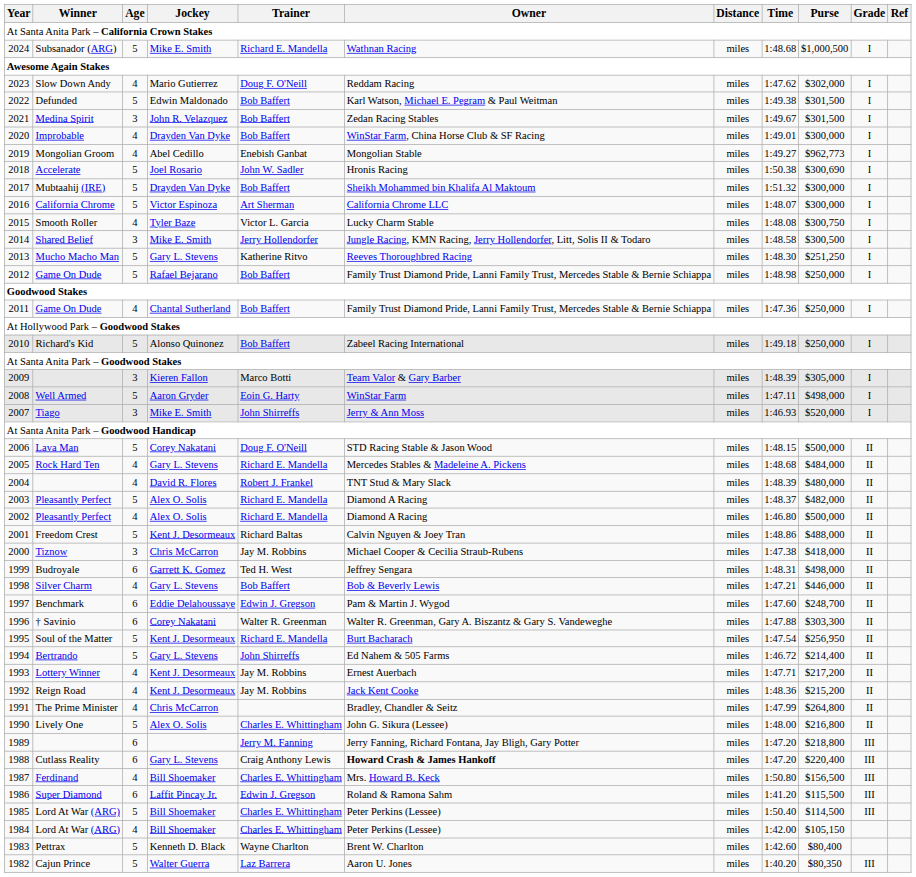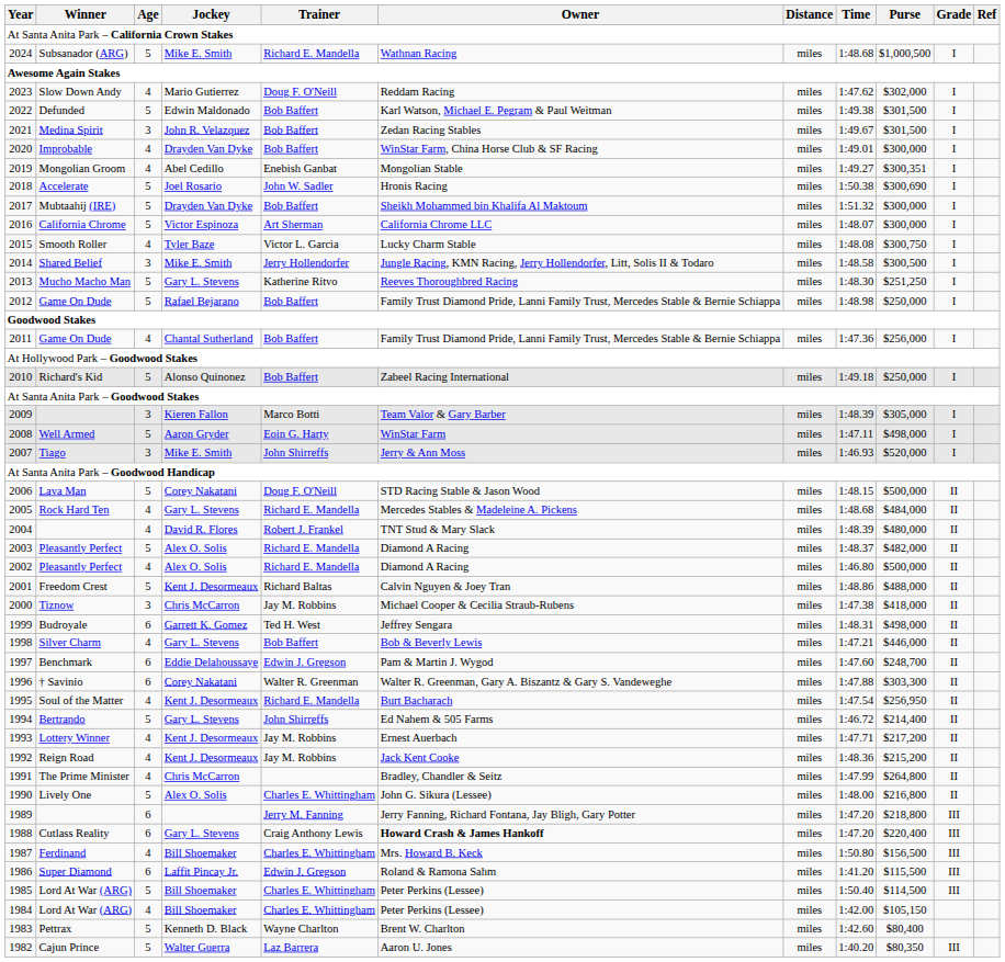 <table class="wikitable sortable">
 <tr>
 <th>Year</th>
 <th>Winner</th>
 <th>Age</th>
 <th>Jockey</th>
 <th>Trainer</th>
 <th>Owner</th>
 <th>Distance</th>
 <th>Time</th>
 <th>Purse</th>
 <th>Grade</th>
 <th>Ref</th>
 </tr>
 <tr style="font-size:90%; background-color:white">
 <td align="left" colspan=11>At Santa Anita Park – <strong>California Crown Stakes</strong></td>
 </tr>
 <tr style="font-size:90%;">
 <td align=center>2024</td>
 <td>Subsanador (<a href='#'>ARG</a>)</td>
 <td align=center>5</td>
 <td><a href='#'>Mike E. Smith</a></td>
 <td><a href='#'>Richard E. Mandella</a></td>
 <td><a href='#'>Wathnan Racing</a></td>
 <td align=center> miles</td>
 <td align=center>1:48.68</td>
 <td align=center>$1,000,500</td>
 <td align=center>I</td>
 <td></td>
 </tr>
 <tr style="font-size:90%; background-color:white">
 <td align="left" colspan=11><strong>Awesome Again Stakes</strong></td>
 </tr>
 <tr style="font-size:90%;">
 <td align=center>2023</td>
 <td>Slow Down Andy</td>
 <td align=center>4</td>
 <td>Mario Gutierrez</td>
 <td><a href='#'>Doug F. O'Neill</a></td>
 <td>Reddam Racing</td>
 <td align=center> miles</td>
 <td align=center>1:47.62</td>
 <td align=center>$302,000</td>
 <td align=center>I</td>
 <td></td>
 </tr>
 <tr style="font-size:90%;">
 <td align=center>2022</td>
 <td>Defunded</td>
 <td align=center>5</td>
 <td>Edwin Maldonado</td>
 <td><a href='#'>Bob Baffert</a></td>
 <td>Karl Watson, <a href='#'>Michael E. Pegram</a> & Paul Weitman</td>
 <td align=center> miles</td>
 <td align=center>1:49.38</td>
 <td align=center>$301,500</td>
 <td align=center>I</td>
 <td></td>
 </tr>
 <tr style="font-size:90%;">
 <td align=center>2021</td>
 <td><a href='#'>Medina Spirit</a></td>
 <td align=center>3</td>
 <td><a href='#'>John R. Velazquez</a></td>
 <td><a href='#'>Bob Baffert</a></td>
 <td>Zedan Racing Stables</td>
 <td align=center> miles</td>
 <td align=center>1:49.67</td>
 <td align=center>$301,500</td>
 <td align=center>I</td>
 <td></td>
 </tr>
 <tr style="font-size:90%;">
 <td align=center>2020</td>
 <td><a href='#'>Improbable</a></td>
 <td align=center>4</td>
 <td><a href='#'>Drayden Van Dyke</a></td>
 <td><a href='#'>Bob Baffert</a></td>
 <td><a href='#'>WinStar Farm</a>, China Horse Club & SF Racing</td>
 <td align=center> miles</td>
 <td align=center>1:49.01</td>
 <td align=center>$300,000</td>
 <td align=center>I</td>
 <td></td>
 </tr>
 <tr style="font-size:90%;">
 <td align=center>2019</td>
 <td>Mongolian Groom</td>
 <td align=center>4</td>
 <td>Abel Cedillo</td>
 <td>Enebish Ganbat</td>
 <td>Mongolian Stable</td>
 <td align=center> miles</td>
 <td align=center>1:49.27</td>
-<td align=center>$962,773</td>
+<td align=center>$300,351</td>
 <td align=center>I</td>
 <td></td>
 </tr>
 <tr style="font-size:90%;">
 <td align=center>2018</td>
 <td><a href='#'>Accelerate</a></td>
 <td align=center>5</td>
 <td><a href='#'>Joel Rosario</a></td>
 <td><a href='#'>John W. Sadler</a></td>
 <td>Hronis Racing</td>
 <td align=center> miles</td>
 <td align=center>1:50.38</td>
 <td align=center>$300,690</td>
 <td align=center>I</td>
 <td></td>
 </tr>
 <tr style="font-size:90%;">
 <td align=center>2017</td>
 <td>Mubtaahij <a href='#'>(IRE)</a></td>
 <td align=center>5</td>
 <td><a href='#'>Drayden Van Dyke</a></td>
 <td><a href='#'>Bob Baffert</a></td>
 <td><a href='#'>Sheikh Mohammed bin Khalifa Al Maktoum</a></td>
 <td align=center> miles</td>
 <td align=center>1:51.32</td>
 <td align=center>$300,000</td>
 <td align=center>I</td>
 <td></td>
 </tr>
 <tr style="font-size:90%;">
 <td align=center>2016</td>
 <td><a href='#'>California Chrome</a></td>
 <td align=center>5</td>
 <td><a href='#'>Victor Espinoza</a></td>
 <td><a href='#'>Art Sherman</a></td>
 <td><a href='#'>California Chrome LLC</a></td>
 <td align=center> miles</td>
 <td align=center>1:48.07</td>
 <td align=center>$300,000</td>
 <td align=center>I</td>
 <td></td>
 </tr>
 <tr style="font-size:90%;">
 <td align=center>2015</td>
 <td>Smooth Roller</td>
 <td align=center>4</td>
 <td><a href='#'>Tyler Baze</a></td>
 <td>Victor L. Garcia</td>
 <td>Lucky Charm Stable</td>
 <td align=center> miles</td>
 <td align=center>1:48.08</td>
 <td align=center>$300,750</td>
 <td align=center>I</td>
 <td></td>
 </tr>
 <tr style="font-size:90%;">
 <td align=center>2014</td>
 <td><a href='#'>Shared Belief</a></td>
 <td align=center>3</td>
 <td><a href='#'>Mike E. Smith</a></td>
 <td><a href='#'>Jerry Hollendorfer</a></td>
 <td><a href='#'>Jungle Racing</a>, KMN Racing, <a href='#'>Jerry Hollendorfer</a>, Litt, Solis II & Todaro</td>
 <td align=center> miles</td>
 <td align=center>1:48.58</td>
 <td align=center>$300,500</td>
 <td align=center>I</td>
 <td></td>
 </tr>
 <tr style="font-size:90%;">
 <td align=center>2013</td>
 <td><a href='#'>Mucho Macho Man</a></td>
 <td align=center>5</td>
 <td><a href='#'>Gary L. Stevens</a></td>
 <td>Katherine Ritvo</td>
 <td><a href='#'>Reeves Thoroughbred Racing</a></td>
 <td align=center> miles</td>
 <td align=center>1:48.30</td>
 <td align=center>$251,250</td>
 <td align=center>I</td>
 <td></td>
 </tr>
 <tr style="font-size:90%;">
 <td align=center>2012</td>
 <td><a href='#'>Game On Dude</a></td>
 <td align=center>5</td>
 <td><a href='#'>Rafael Bejarano</a></td>
 <td><a href='#'>Bob Baffert</a></td>
 <td>Family Trust Diamond Pride, Lanni Family Trust, Mercedes Stable & Bernie Schiappa</td>
 <td align=center> miles</td>
 <td align=center>1:48.98</td>
 <td align=center>$250,000</td>
 <td align=center>I</td>
 <td></td>
 </tr>
 <tr style="font-size:90%; background-color:white">
 <td align="left" colspan=11><strong>Goodwood Stakes </strong></td>
 </tr>
 <tr style="font-size:90%;">
 <td align=center>2011</td>
 <td><a href='#'>Game On Dude</a></td>
 <td align=center>4</td>
 <td><a href='#'>Chantal Sutherland</a></td>
 <td><a href='#'>Bob Baffert</a></td>
 <td>Family Trust Diamond Pride, Lanni Family Trust, Mercedes Stable & Bernie Schiappa</td>
 <td align=center> miles</td>
 <td align=center>1:47.36</td>
-<td align=center>$250,000</td>
+<td align=center>$256,000</td>
 <td align=center>I</td>
 <td></td>
 </tr>
 <tr style="font-size:90%; background-color:white">
 <td align="left" colspan=11>At Hollywood Park – <strong>Goodwood Stakes </strong></td>
 </tr>
 <tr style="font-size:90%; background-color:#E8E8E8">
 <td align=center>2010</td>
 <td>Richard's Kid</td>
 <td align=center>5</td>
 <td>Alonso Quinonez</td>
 <td><a href='#'>Bob Baffert</a></td>
 <td>Zabeel Racing International</td>
 <td align=center> miles</td>
 <td align=center>1:49.18</td>
 <td align=center>$250,000</td>
 <td align=center>I</td>
 <td></td>
 </tr>
 <tr style="font-size:90%; background-color:white">
 <td align="left" colspan=11>At Santa Anita Park – <strong>Goodwood Stakes</strong></td>
 </tr>
 <tr style="font-size:90%; background-color:#E8E8E8">
 <td align=center>2009</td>
 <td></td>
 <td align=center>3</td>
 <td><a href='#'>Kieren Fallon</a></td>
 <td>Marco Botti</td>
 <td><a href='#'>Team Valor</a> & <a href='#'>Gary Barber</a></td>
 <td align=center> miles</td>
 <td align=center>1:48.39</td>
 <td align=center>$305,000</td>
 <td align=center>I</td>
 <td></td>
 </tr>
 <tr style="font-size:90%; background-color:#E8E8E8">
 <td align=center>2008</td>
 <td><a href='#'>Well Armed</a></td>
 <td align=center>5</td>
 <td><a href='#'>Aaron Gryder</a></td>
 <td><a href='#'>Eoin G. Harty</a></td>
 <td><a href='#'>WinStar Farm</a></td>
 <td align=center> miles</td>
 <td align=center>1:47.11</td>
 <td align=center>$498,000</td>
 <td align=center>I</td>
 <td></td>
 </tr>
 <tr style="font-size:90%; background-color:#E8E8E8">
 <td align=center>2007</td>
 <td><a href='#'>Tiago</a></td>
 <td align=center>3</td>
 <td><a href='#'>Mike E. Smith</a></td>
 <td><a href='#'>John Shirreffs</a></td>
 <td><a href='#'>Jerry & Ann Moss</a></td>
 <td align=center> miles</td>
 <td align=center>1:46.93</td>
 <td align=center>$520,000</td>
 <td align=center>I</td>
 <td></td>
 </tr>
 <tr style="font-size:90%; background-color:white">
 <td align="left" colspan=11>At Santa Anita Park – <strong>Goodwood Handicap </strong></td>
 </tr>
 <tr style="font-size:90%;">
 <td align=center>2006</td>
 <td><a href='#'>Lava Man</a></td>
 <td align=center>5</td>
 <td><a href='#'>Corey Nakatani</a></td>
 <td><a href='#'>Doug F. O'Neill</a></td>
 <td>STD Racing Stable & Jason Wood</td>
 <td align=center> miles</td>
 <td align=center>1:48.15</td>
 <td align=center>$500,000</td>
 <td align=center>II</td>
 <td></td>
 </tr>
 <tr style="font-size:90%;">
 <td align=center>2005</td>
 <td><a href='#'>Rock Hard Ten</a></td>
 <td align=center>4</td>
 <td><a href='#'>Gary L. Stevens</a></td>
 <td><a href='#'>Richard E. Mandella</a></td>
 <td>Mercedes Stables & <a href='#'>Madeleine A. Pickens</a></td>
 <td align=center> miles</td>
 <td align=center>1:48.68</td>
 <td align=center>$484,000</td>
 <td align=center>II</td>
 <td></td>
 </tr>
 <tr style="font-size:90%;">
 <td align=center>2004</td>
 <td></td>
 <td align=center>4</td>
 <td><a href='#'>David R. Flores</a></td>
 <td><a href='#'>Robert J. Frankel</a></td>
 <td>TNT Stud & Mary Slack</td>
 <td align=center> miles</td>
 <td align=center>1:48.39</td>
 <td align=center>$480,000</td>
 <td align=center>II</td>
 <td></td>
 </tr>
 <tr style="font-size:90%;">
 <td align=center>2003</td>
 <td><a href='#'>Pleasantly Perfect</a></td>
 <td align=center>5</td>
 <td><a href='#'>Alex O. Solis</a></td>
 <td><a href='#'>Richard E. Mandella</a></td>
 <td>Diamond A Racing</td>
 <td align=center> miles</td>
 <td align=center>1:48.37</td>
 <td align=center>$482,000</td>
 <td align=center>II</td>
 <td></td>
 </tr>
 <tr style="font-size:90%;">
 <td align=center>2002</td>
 <td><a href='#'>Pleasantly Perfect</a></td>
 <td align=center>4</td>
 <td><a href='#'>Alex O. Solis</a></td>
 <td><a href='#'>Richard E. Mandella</a></td>
 <td>Diamond A Racing</td>
 <td align=center> miles</td>
 <td align=center>1:46.80</td>
 <td align=center>$500,000</td>
 <td align=center>II</td>
 <td></td>
 </tr>
 <tr style="font-size:90%;">
 <td align=center>2001</td>
 <td>Freedom Crest</td>
 <td align=center>5</td>
 <td><a href='#'>Kent J. Desormeaux</a></td>
 <td>Richard Baltas</td>
 <td>Calvin Nguyen & Joey Tran</td>
 <td align=center> miles</td>
 <td align=center>1:48.86</td>
 <td align=center>$488,000</td>
 <td align=center>II</td>
 <td></td>
 </tr>
 <tr style="font-size:90%;">
 <td align=center>2000</td>
 <td><a href='#'>Tiznow</a></td>
 <td align=center>3</td>
 <td><a href='#'>Chris McCarron</a></td>
 <td>Jay M. Robbins</td>
 <td>Michael Cooper & Cecilia Straub-Rubens</td>
 <td align=center> miles</td>
 <td align=center>1:47.38</td>
 <td align=center>$418,000</td>
 <td align=center>II</td>
 <td></td>
 </tr>
 <tr style="font-size:90%;">
 <td align=center>1999</td>
 <td>Budroyale</td>
 <td align=center>6</td>
 <td><a href='#'>Garrett K. Gomez</a></td>
 <td>Ted H. West</td>
 <td>Jeffrey Sengara</td>
 <td align=center> miles</td>
 <td align=center>1:48.31</td>
 <td align=center>$498,000</td>
 <td align=center>II</td>
 <td></td>
 </tr>
 <tr style="font-size:90%;">
 <td align=center>1998</td>
 <td><a href='#'>Silver Charm</a></td>
 <td align=center>4</td>
 <td><a href='#'>Gary L. Stevens</a></td>
 <td><a href='#'>Bob Baffert</a></td>
 <td><a href='#'>Bob & Beverly Lewis</a></td>
 <td align=center> miles</td>
 <td align=center>1:47.21</td>
 <td align=center>$446,000</td>
 <td align=center>II</td>
 <td></td>
 </tr>
 <tr style="font-size:90%;">
 <td align=center>1997</td>
 <td>Benchmark</td>
 <td align=center>6</td>
 <td><a href='#'>Eddie Delahoussaye</a></td>
 <td><a href='#'>Edwin J. Gregson</a></td>
 <td>Pam & Martin J. Wygod</td>
 <td align=center> miles</td>
 <td align=center>1:47.60</td>
 <td align=center>$248,700</td>
 <td align=center>II</td>
 <td></td>
 </tr>
 <tr style="font-size:90%;">
 <td align=center>1996</td>
 <td>† Savinio</td>
 <td align=center>6</td>
 <td><a href='#'>Corey Nakatani</a></td>
 <td>Walter R. Greenman</td>
 <td>Walter R. Greenman, Gary A. Biszantz & Gary S. Vandeweghe</td>
 <td align=center> miles</td>
 <td align=center>1:47.88</td>
 <td align=center>$303,300</td>
 <td align=center>II</td>
 <td></td>
 </tr>
 <tr style="font-size:90%;">
 <td align=center>1995</td>
 <td>Soul of the Matter</td>
-<td align=center>5</td>
+<td align=center>4</td>
 <td><a href='#'>Kent J. Desormeaux</a></td>
 <td><a href='#'>Richard E. Mandella</a></td>
 <td><a href='#'>Burt Bacharach</a></td>
 <td align=center> miles</td>
 <td align=center>1:47.54</td>
 <td align=center>$256,950</td>
 <td align=center>II</td>
 <td></td>
 </tr>
 <tr style="font-size:90%;">
 <td align=center>1994</td>
 <td><a href='#'>Bertrando</a></td>
 <td align=center>5</td>
 <td><a href='#'>Gary L. Stevens</a></td>
 <td><a href='#'>John Shirreffs</a></td>
 <td>Ed Nahem & 505 Farms</td>
 <td align=center> miles</td>
 <td align=center>1:46.72</td>
 <td align=center>$214,400</td>
 <td align=center>II</td>
 <td></td>
 </tr>
 <tr style="font-size:90%;">
 <td align=center>1993</td>
 <td><a href='#'>Lottery Winner</a></td>
 <td align=center>4</td>
 <td><a href='#'>Kent J. Desormeaux</a></td>
 <td>Jay M. Robbins</td>
 <td>Ernest Auerbach</td>
 <td align=center> miles</td>
 <td align=center>1:47.71</td>
 <td align=center>$217,200</td>
 <td align=center>II</td>
 <td></td>
 </tr>
 <tr style="font-size:90%;">
 <td align=center>1992</td>
 <td>Reign Road</td>
 <td align=center>4</td>
 <td><a href='#'>Kent J. Desormeaux</a></td>
 <td>Jay M. Robbins</td>
 <td><a href='#'>Jack Kent Cooke</a></td>
 <td align=center> miles</td>
 <td align=center>1:48.36</td>
 <td align=center>$215,200</td>
 <td align=center>II</td>
 <td></td>
 </tr>
 <tr style="font-size:90%;">
 <td align=center>1991</td>
 <td>The Prime Minister</td>
 <td align=center>4</td>
 <td><a href='#'>Chris McCarron</a></td>
 <td></td>
 <td>Bradley, Chandler & Seitz</td>
 <td align=center> miles</td>
 <td align=center>1:47.99</td>
 <td align=center>$264,800</td>
 <td align=center>II</td>
 <td></td>
 </tr>
 <tr style="font-size:90%;">
 <td align=center>1990</td>
 <td>Lively One</td>
 <td align=center>5</td>
 <td><a href='#'>Alex O. Solis</a></td>
 <td><a href='#'>Charles E. Whittingham</a></td>
 <td>John G. Sikura (Lessee)</td>
 <td align=center> miles</td>
 <td align=center>1:48.00</td>
 <td align=center>$216,800</td>
 <td align=center>II</td>
 <td></td>
 </tr>
 <tr style="font-size:90%;">
 <td align=center>1989</td>
 <td></td>
 <td align=center>6</td>
 <td></td>
 <td><a href='#'>Jerry M. Fanning</a></td>
 <td>Jerry Fanning, Richard Fontana, Jay Bligh, Gary Potter</td>
 <td align=center> miles</td>
 <td align=center>1:47.20</td>
 <td align=center>$218,800</td>
 <td align=center>III</td>
 <td></td>
 </tr>
 <tr style="font-size:90%;">
 <td align=center>1988</td>
 <td>Cutlass Reality</td>
 <td align=center>6</td>
 <td><a href='#'>Gary L. Stevens</a></td>
 <td>Craig Anthony Lewis</td>
 <td><strong>Howard Crash & James Hankoff</strong></td>
 <td align=center> miles</td>
 <td align=center>1:47.20</td>
 <td align=center>$220,400</td>
 <td align=center>III</td>
 <td></td>
 </tr>
 <tr style="font-size:90%;">
 <td align=center>1987</td>
 <td><a href='#'>Ferdinand</a></td>
 <td align=center>4</td>
 <td><a href='#'>Bill Shoemaker</a></td>
 <td><a href='#'>Charles E. Whittingham</a></td>
 <td>Mrs. <a href='#'>Howard B. Keck</a></td>
 <td align=center> miles</td>
 <td align=center>1:50.80</td>
 <td align=center>$156,500</td>
 <td align=center>III</td>
 <td></td>
 </tr>
 <tr style="font-size:90%;">
 <td align=center>1986</td>
 <td><a href='#'>Super Diamond</a></td>
 <td align=center>6</td>
 <td><a href='#'>Laffit Pincay Jr.</a></td>
 <td><a href='#'>Edwin J. Gregson</a></td>
 <td>Roland & Ramona Sahm</td>
 <td align=center> miles</td>
 <td align=center>1:41.20</td>
 <td align=center>$115,500</td>
 <td align=center>III</td>
 <td></td>
 </tr>
 <tr style="font-size:90%;">
 <td align=center>1985</td>
 <td>Lord At War <a href='#'>(ARG)</a></td>
 <td align=center>5</td>
 <td><a href='#'>Bill Shoemaker</a></td>
 <td><a href='#'>Charles E. Whittingham</a></td>
 <td>Peter Perkins (Lessee)</td>
 <td align=center> miles</td>
 <td align=center>1:50.40</td>
 <td align=center>$114,500</td>
 <td align=center>III</td>
 <td></td>
 </tr>
 <tr style="font-size:90%;">
 <td align=center>1984</td>
 <td>Lord At War <a href='#'>(ARG)</a></td>
 <td align=center>4</td>
 <td><a href='#'>Bill Shoemaker</a></td>
 <td><a href='#'>Charles E. Whittingham</a></td>
 <td>Peter Perkins (Lessee)</td>
 <td align=center> miles</td>
 <td align=center>1:42.00</td>
 <td align=center>$105,150</td>
 <td align=center></td>
 <td></td>
 </tr>
 <tr style="font-size:90%;">
 <td align=center>1983</td>
 <td>Pettrax</td>
 <td align=center>5</td>
 <td>Kenneth D. Black</td>
 <td>Wayne Charlton</td>
 <td>Brent W. Charlton</td>
 <td align=center> miles</td>
 <td align=center>1:42.60</td>
 <td align=center>$80,400</td>
 <td align=center></td>
 <td></td>
 </tr>
 <tr style="font-size:90%;">
 <td align=center>1982</td>
 <td>Cajun Prince</td>
 <td align=center>5</td>
 <td><a href='#'>Walter Guerra</a></td>
 <td><a href='#'>Laz Barrera</a></td>
 <td>Aaron U. Jones</td>
 <td align=center> miles</td>
 <td align=center>1:40.20</td>
 <td align=center>$80,350</td>
 <td align=center>III</td>
 <td></td>
 </tr>
 </table>
